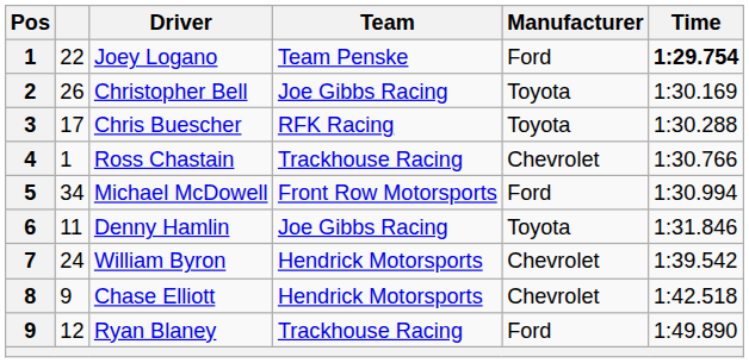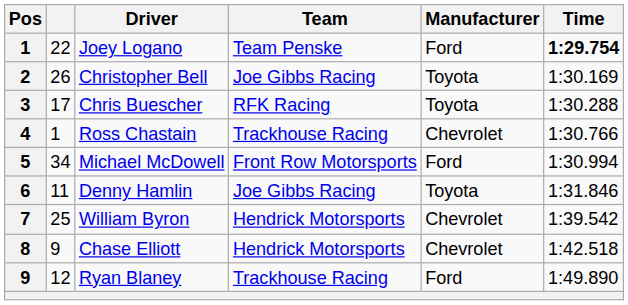 <table class="wikitable" style="font-size:95%">
 <tr>
 <th>Pos</th>
 <th></th>
 <th>Driver</th>
 <th>Team</th>
 <th>Manufacturer</th>
 <th>Time</th>
 </tr>
 <tr>
 <th>1</th>
 <td>22</td>
 <td><a href='#'>Joey Logano</a></td>
 <td><a href='#'>Team Penske</a></td>
 <td>Ford</td>
 <td><strong>1:29.754</strong></td>
 </tr>
 <tr>
 <th>2</th>
 <td>26</td>
 <td><a href='#'>Christopher Bell</a></td>
 <td><a href='#'>Joe Gibbs Racing</a></td>
 <td>Toyota</td>
 <td>1:30.169</td>
 </tr>
 <tr>
 <th>3</th>
 <td>17</td>
 <td><a href='#'>Chris Buescher</a></td>
 <td><a href='#'>RFK Racing</a></td>
 <td>Toyota</td>
 <td>1:30.288</td>
 </tr>
 <tr>
 <th>4</th>
 <td>1</td>
 <td><a href='#'>Ross Chastain</a></td>
 <td><a href='#'>Trackhouse Racing</a></td>
 <td>Chevrolet</td>
 <td>1:30.766</td>
 </tr>
 <tr>
 <th>5</th>
 <td>34</td>
 <td><a href='#'>Michael McDowell</a></td>
 <td><a href='#'>Front Row Motorsports</a></td>
 <td>Ford</td>
 <td>1:30.994</td>
 </tr>
 <tr>
 <th>6</th>
 <td>11</td>
 <td><a href='#'>Denny Hamlin</a></td>
 <td><a href='#'>Joe Gibbs Racing</a></td>
 <td>Toyota</td>
 <td>1:31.846</td>
 </tr>
 <tr>
 <th>7</th>
-<td>24</td>
+<td>25</td>
 <td><a href='#'>William Byron</a></td>
 <td><a href='#'>Hendrick Motorsports</a></td>
 <td>Chevrolet</td>
 <td>1:39.542</td>
 </tr>
 <tr>
 <th>8</th>
 <td>9</td>
 <td><a href='#'>Chase Elliott</a></td>
 <td><a href='#'>Hendrick Motorsports</a></td>
 <td>Chevrolet</td>
 <td>1:42.518</td>
 </tr>
 <tr>
 <th>9</th>
 <td>12</td>
 <td><a href='#'>Ryan Blaney</a></td>
 <td><a href='#'>Trackhouse Racing</a></td>
 <td>Ford</td>
 <td>1:49.890</td>
 </tr>
 <tr>
 <th colspan="6"></th>
 </tr>
 </table>
